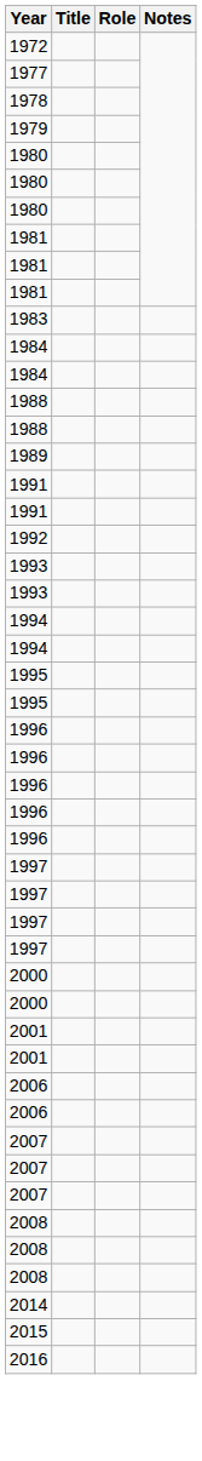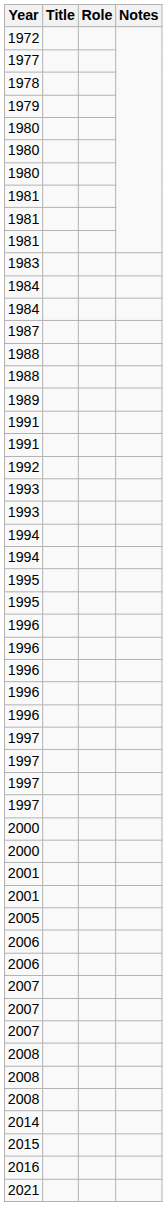 <table class="wikitable">
 <tr>
 <th>Year</th>
 <th>Title</th>
 <th>Role</th>
 <th>Notes</th>
 </tr>
 <tr>
 <td>1972</td>
 <td><em></em></td>
 <td></td>
 <td rowspan="10"></td>
 </tr>
 <tr>
 <td>1977</td>
 <td><em></em></td>
 <td></td>
 </tr>
 <tr>
 <td>1978</td>
 <td><em></em></td>
 <td></td>
 </tr>
 <tr>
 <td>1979</td>
 <td><em></em></td>
 <td></td>
 </tr>
 <tr>
 <td>1980</td>
 <td><em></em></td>
 <td></td>
 </tr>
 <tr>
 <td>1980</td>
 <td><em></em></td>
 <td></td>
 </tr>
 <tr>
 <td>1980</td>
 <td><em></em></td>
 <td></td>
 </tr>
 <tr>
 <td>1981</td>
 <td><em></em></td>
 <td></td>
 </tr>
 <tr>
 <td>1981</td>
 <td><em></em></td>
 <td></td>
 </tr>
 <tr>
 <td>1981</td>
 <td><em></em></td>
 <td></td>
 </tr>
 <tr>
 <td>1983</td>
 <td><em></em></td>
 <td></td>
 <td></td>
 </tr>
 <tr>
 <td>1984</td>
 <td><em></em></td>
 <td></td>
 <td></td>
 </tr>
 <tr>
 <td>1984</td>
+<td><em></em></td>
+<td></td>
+<td></td>
+</tr>
+<tr>
+<td>1987</td>
 <td><em></em></td>
 <td></td>
 <td></td>
 </tr>
 <tr>
 <td>1988</td>
 <td><em></em></td>
 <td></td>
 <td></td>
 </tr>
 <tr>
 <td>1988</td>
 <td><em></em></td>
 <td></td>
 <td></td>
 </tr>
 <tr>
 <td>1989</td>
 <td><em></em></td>
 <td></td>
 <td></td>
 </tr>
 <tr>
 <td>1991</td>
 <td><em></em></td>
 <td></td>
 <td></td>
 </tr>
 <tr>
 <td>1991</td>
 <td><em></em></td>
 <td></td>
 <td></td>
 </tr>
 <tr>
 <td>1992</td>
 <td><em></em></td>
 <td></td>
 <td></td>
 </tr>
 <tr>
 <td>1993</td>
 <td><em></em></td>
 <td></td>
 <td></td>
 </tr>
 <tr>
 <td>1993</td>
 <td><em></em></td>
 <td></td>
 <td></td>
 </tr>
 <tr>
 <td>1994</td>
 <td><em></em></td>
 <td></td>
 <td></td>
 </tr>
 <tr>
 <td>1994</td>
 <td><em></em></td>
 <td></td>
 <td></td>
 </tr>
 <tr>
 <td>1995</td>
 <td><em></em></td>
 <td></td>
 <td></td>
 </tr>
 <tr>
 <td>1995</td>
 <td><em></em></td>
 <td></td>
 <td></td>
 </tr>
 <tr>
 <td>1996</td>
 <td><em></em></td>
 <td></td>
 <td></td>
 </tr>
 <tr>
 <td>1996</td>
 <td><em></em></td>
 <td></td>
 <td></td>
 </tr>
 <tr>
 <td>1996</td>
 <td><em></em></td>
 <td></td>
 <td></td>
 </tr>
 <tr>
 <td>1996</td>
 <td><em></em></td>
 <td></td>
 <td></td>
 </tr>
 <tr>
 <td>1996</td>
 <td><em></em></td>
 <td></td>
 <td></td>
 </tr>
 <tr>
 <td>1997</td>
 <td><em></em></td>
 <td></td>
 <td></td>
 </tr>
 <tr>
 <td>1997</td>
 <td><em></em></td>
 <td></td>
 <td></td>
 </tr>
 <tr>
 <td>1997</td>
 <td><em></em></td>
 <td></td>
 <td></td>
 </tr>
 <tr>
 <td>1997</td>
 <td><em></em></td>
 <td></td>
 <td></td>
 </tr>
 <tr>
 <td>2000</td>
 <td><em></em></td>
 <td></td>
 <td></td>
 </tr>
 <tr>
 <td>2000</td>
 <td><em></em></td>
 <td></td>
 <td></td>
 </tr>
 <tr>
 <td>2001</td>
 <td><em></em></td>
 <td></td>
 <td></td>
 </tr>
 <tr>
 <td>2001</td>
 <td><em></em></td>
 <td></td>
 <td></td>
 </tr>
 <tr>
+<td>2005</td>
+<td><em></em></td>
+<td></td>
+<td></td>
+</tr>
+<tr>
 <td>2006</td>
 <td><em></em></td>
 <td></td>
 <td></td>
 </tr>
 <tr>
 <td>2006</td>
 <td><em></em></td>
 <td></td>
 <td></td>
 </tr>
 <tr>
 <td>2007</td>
 <td><em></em></td>
 <td></td>
 <td></td>
 </tr>
 <tr>
 <td>2007</td>
 <td><em></em></td>
 <td></td>
 <td></td>
 </tr>
 <tr>
 <td>2007</td>
 <td><em></em></td>
 <td></td>
 <td></td>
 </tr>
 <tr>
 <td>2008</td>
 <td><em></em></td>
 <td></td>
 <td></td>
 </tr>
 <tr>
 <td>2008</td>
 <td><em></em></td>
 <td></td>
 <td></td>
 </tr>
 <tr>
 <td>2008</td>
 <td><em></em></td>
 <td></td>
 <td></td>
 </tr>
 <tr>
 <td>2014</td>
 <td><em></em></td>
 <td></td>
 <td></td>
 </tr>
 <tr>
 <td>2015</td>
 <td><em></em></td>
 <td></td>
 <td></td>
 </tr>
 <tr>
 <td>2016</td>
 <td><em></em></td>
 <td></td>
 <td></td>
 </tr>
+<tr>
+<td>2021</td>
+<td><em></em></td>
+<td></td>
+<td></td>
+</tr>
 </table>
